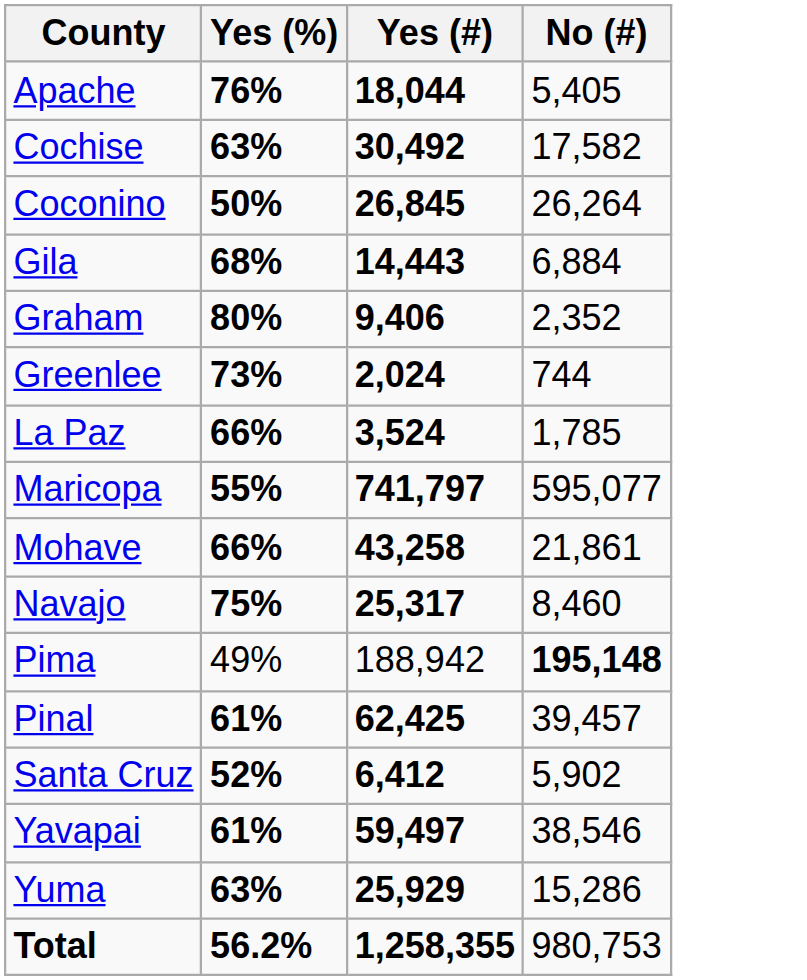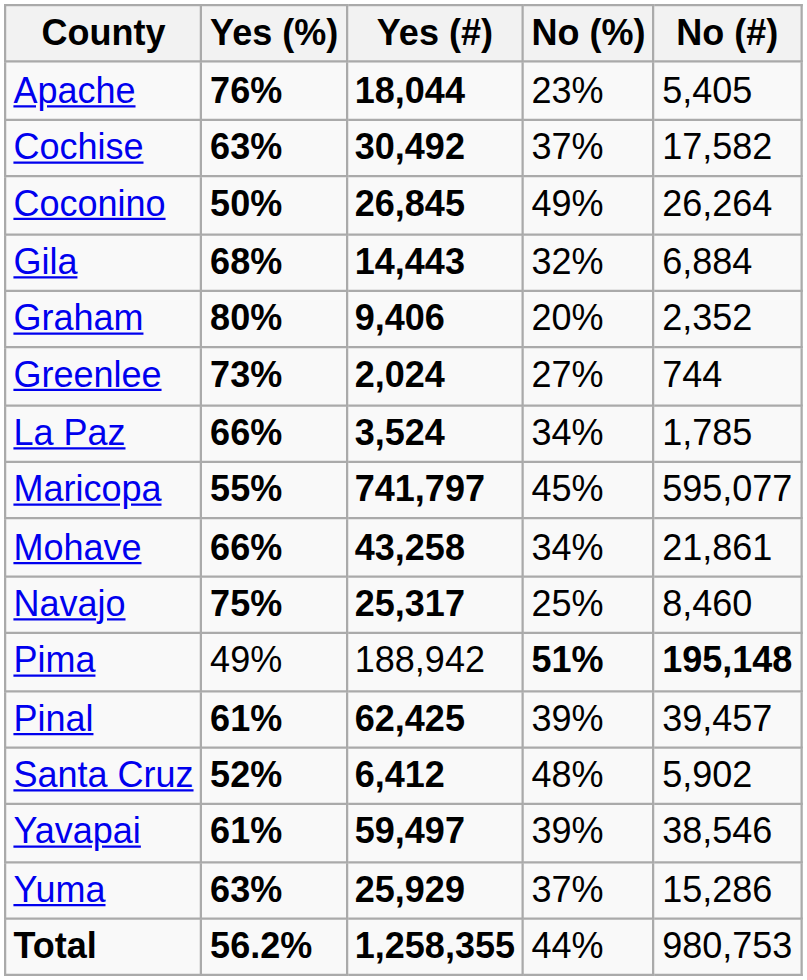 <table class="wikitable sortable">
 <tr>
 <th>County</th>
 <th>Yes (%)</th>
 <th>Yes (#)</th>
+<th>No (%)</th>
 <th>No (#)</th>
 </tr>
 <tr>
 <td><a href='#'>Apache</a></td>
 <td><strong>76%</strong></td>
 <td><strong>18,044</strong></td>
+<td>23%</td>
 <td>5,405</td>
 </tr>
 <tr>
 <td><a href='#'>Cochise</a></td>
 <td><strong>63%</strong></td>
 <td><strong>30,492</strong></td>
+<td>37%</td>
 <td>17,582</td>
 </tr>
 <tr>
 <td><a href='#'>Coconino</a></td>
 <td><strong>50%</strong></td>
 <td><strong>26,845</strong></td>
+<td>49%</td>
 <td>26,264</td>
 </tr>
 <tr>
 <td><a href='#'>Gila</a></td>
 <td><strong>68%</strong></td>
 <td><strong>14,443</strong></td>
+<td>32%</td>
 <td>6,884</td>
 </tr>
 <tr>
 <td><a href='#'>Graham</a></td>
 <td><strong>80%</strong></td>
 <td><strong>9,406</strong></td>
+<td>20%</td>
 <td>2,352</td>
 </tr>
 <tr>
 <td><a href='#'>Greenlee</a></td>
 <td><strong>73%</strong></td>
 <td><strong>2,024</strong></td>
+<td>27%</td>
 <td>744</td>
 </tr>
 <tr>
 <td><a href='#'>La Paz</a></td>
 <td><strong>66%</strong></td>
 <td><strong>3,524</strong></td>
+<td>34%</td>
 <td>1,785</td>
 </tr>
 <tr>
 <td><a href='#'>Maricopa</a></td>
 <td><strong>55%</strong></td>
 <td><strong>741,797</strong></td>
+<td>45%</td>
 <td>595,077</td>
 </tr>
 <tr>
 <td><a href='#'>Mohave</a></td>
 <td><strong>66%</strong></td>
 <td><strong>43,258</strong></td>
+<td>34%</td>
 <td>21,861</td>
 </tr>
 <tr>
 <td><a href='#'>Navajo</a></td>
 <td><strong>75%</strong></td>
 <td><strong>25,317</strong></td>
+<td>25%</td>
 <td>8,460</td>
 </tr>
 <tr>
 <td><a href='#'>Pima</a></td>
 <td>49%</td>
 <td>188,942</td>
+<td><strong>51%</strong></td>
 <td><strong>195,148</strong></td>
 </tr>
 <tr>
 <td><a href='#'>Pinal</a></td>
 <td><strong>61%</strong></td>
 <td><strong>62,425</strong></td>
+<td>39%</td>
 <td>39,457</td>
 </tr>
 <tr>
 <td><a href='#'>Santa Cruz</a></td>
 <td><strong>52%</strong></td>
 <td><strong>6,412</strong></td>
+<td>48%</td>
 <td>5,902</td>
 </tr>
 <tr>
 <td><a href='#'>Yavapai</a></td>
 <td><strong>61%</strong></td>
 <td><strong>59,497</strong></td>
+<td>39%</td>
 <td>38,546</td>
 </tr>
 <tr>
 <td><a href='#'>Yuma</a></td>
 <td><strong>63%</strong></td>
 <td><strong>25,929</strong></td>
+<td>37%</td>
 <td>15,286</td>
 </tr>
 <tr>
 <td><strong>Total</strong></td>
 <td><strong>56.2%</strong></td>
 <td><strong>1,258,355</strong></td>
+<td>44%</td>
 <td>980,753</td>
 </tr>
 </table>
